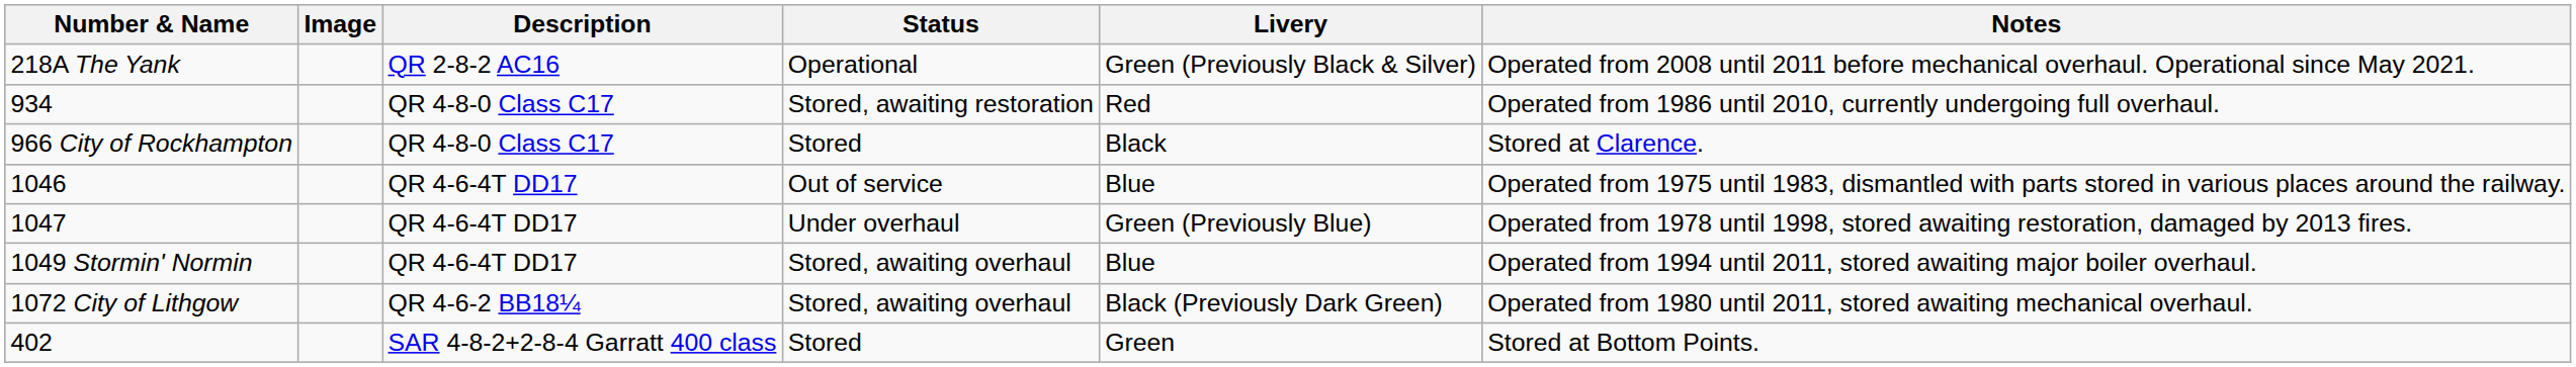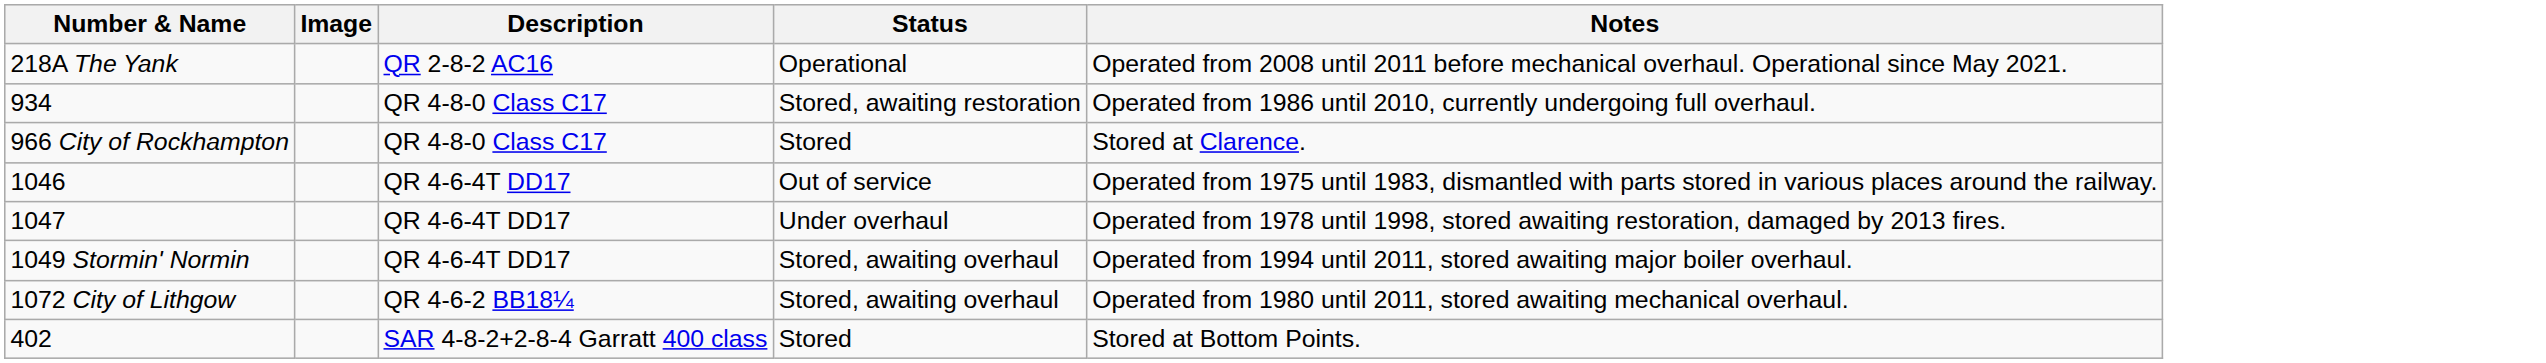 <table class="wikitable">
 <tr>
 <th>Number & Name</th>
 <th>Image</th>
 <th>Description</th>
 <th>Status</th>
-<th>Livery</th>
 <th>Notes</th>
 </tr>
 <tr>
 <td>218A <em>The Yank</em></td>
 <td></td>
 <td><a href='#'>QR</a> 2-8-2 <a href='#'>AC16</a></td>
 <td>Operational</td>
-<td>Green (Previously Black & Silver)</td>
 <td>Operated from 2008 until 2011 before mechanical overhaul. Operational since May 2021.</td>
 </tr>
 <tr>
 <td>934</td>
 <td></td>
 <td>QR 4-8-0 <a href='#'>Class C17</a></td>
 <td>Stored, awaiting restoration</td>
-<td>Red</td>
 <td>Operated from 1986 until 2010, currently undergoing full overhaul.</td>
 </tr>
 <tr>
 <td>966 <em>City of Rockhampton</em></td>
 <td></td>
 <td>QR 4-8-0 <a href='#'>Class C17</a></td>
 <td>Stored</td>
-<td>Black</td>
 <td>Stored at <a href='#'>Clarence</a>.</td>
 </tr>
 <tr>
 <td>1046</td>
 <td></td>
 <td>QR 4-6-4T <a href='#'>DD17</a></td>
 <td>Out of service</td>
-<td>Blue</td>
 <td>Operated from 1975 until 1983, dismantled with parts stored in various places around the railway.</td>
 </tr>
 <tr>
 <td>1047</td>
 <td></td>
 <td>QR 4-6-4T DD17</td>
 <td>Under overhaul</td>
-<td>Green (Previously Blue)</td>
 <td>Operated from 1978 until 1998, stored awaiting restoration, damaged by 2013 fires.</td>
 </tr>
 <tr>
 <td>1049 <em>Stormin' Normin</em></td>
 <td></td>
 <td>QR 4-6-4T DD17</td>
 <td>Stored, awaiting overhaul</td>
-<td>Blue</td>
 <td>Operated from 1994 until 2011, stored awaiting major boiler overhaul.</td>
 </tr>
 <tr>
 <td>1072 <em>City of Lithgow</em></td>
 <td></td>
 <td>QR 4-6-2 <a href='#'>BB18¼</a></td>
 <td>Stored, awaiting overhaul</td>
-<td>Black (Previously Dark Green)</td>
 <td>Operated from 1980 until 2011, stored awaiting mechanical overhaul.</td>
 </tr>
 <tr>
 <td>402</td>
 <td></td>
 <td><a href='#'>SAR</a> 4‑8‑2+2‑8‑4 Garratt <a href='#'>400 class</a></td>
 <td>Stored</td>
-<td>Green</td>
 <td>Stored at Bottom Points.</td>
 </tr>
 </table>
